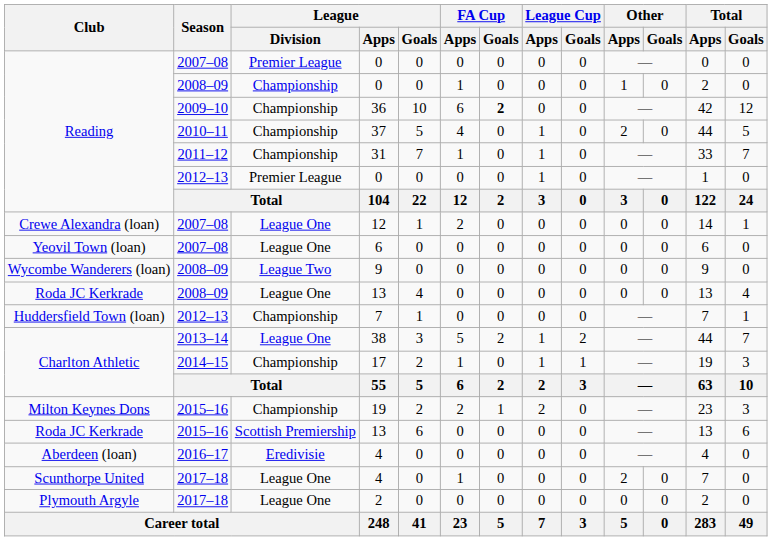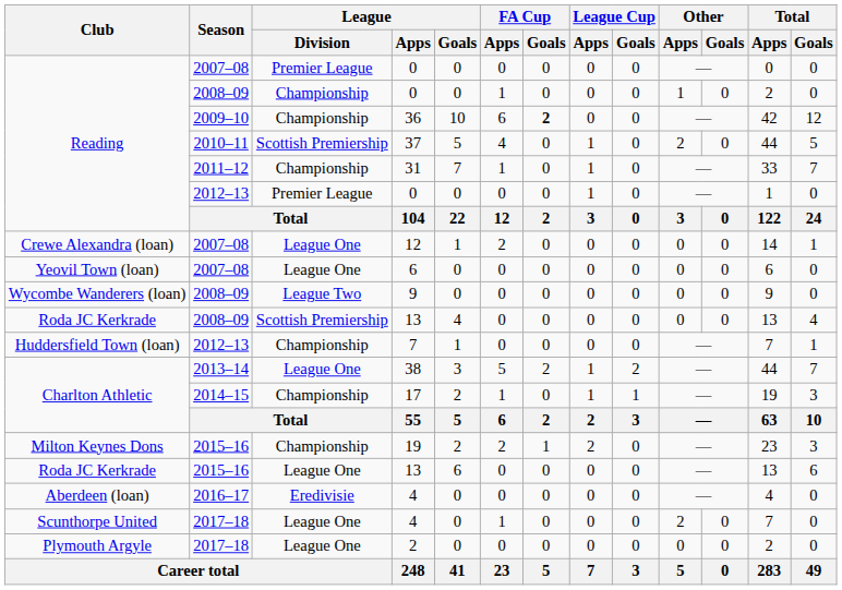 <table class="wikitable" style="text-align:center">
 <tr>
 <th rowspan=2>Club</th>
 <th rowspan=2>Season</th>
 <th colspan=3>League</th>
 <th colspan=2><a href='#'>FA Cup</a></th>
 <th colspan=2><a href='#'>League Cup</a></th>
 <th colspan=2>Other</th>
 <th colspan=2>Total</th>
 </tr>
 <tr>
 <th>Division</th>
 <th>Apps</th>
 <th>Goals</th>
 <th>Apps</th>
 <th>Goals</th>
 <th>Apps</th>
 <th>Goals</th>
 <th>Apps</th>
 <th>Goals</th>
 <th>Apps</th>
 <th>Goals</th>
 </tr>
 <tr>
 <td rowspan=7><a href='#'>Reading</a></td>
 <td><a href='#'>2007–08</a></td>
 <td><a href='#'>Premier League</a></td>
 <td>0</td>
 <td>0</td>
 <td>0</td>
 <td>0</td>
 <td>0</td>
 <td>0</td>
 <td colspan="2">—</td>
 <td>0</td>
 <td>0</td>
 </tr>
 <tr>
 <td><a href='#'>2008–09</a></td>
 <td><a href='#'>Championship</a></td>
 <td>0</td>
 <td>0</td>
 <td>1</td>
 <td>0</td>
 <td>0</td>
 <td>0</td>
 <td>1</td>
 <td>0</td>
 <td>2</td>
 <td>0</td>
 </tr>
 <tr>
 <td><a href='#'>2009–10</a></td>
 <td>Championship</td>
 <td>36</td>
 <td>10</td>
 <td>6</td>
 <td><strong>2</strong></td>
 <td>0</td>
 <td>0</td>
 <td colspan="2">—</td>
 <td>42</td>
 <td>12</td>
 </tr>
 <tr>
 <td><a href='#'>2010–11</a></td>
-<td>Championship</td>
+<td><a href='#'>Scottish Premiership</a></td>
 <td>37</td>
 <td>5</td>
 <td>4</td>
 <td>0</td>
 <td>1</td>
 <td>0</td>
 <td>2</td>
 <td>0</td>
 <td>44</td>
 <td>5</td>
 </tr>
 <tr>
 <td><a href='#'>2011–12</a></td>
 <td>Championship</td>
 <td>31</td>
 <td>7</td>
 <td>1</td>
 <td>0</td>
 <td>1</td>
 <td>0</td>
 <td colspan="2">—</td>
 <td>33</td>
 <td>7</td>
 </tr>
 <tr>
 <td><a href='#'>2012–13</a></td>
 <td>Premier League</td>
 <td>0</td>
 <td>0</td>
 <td>0</td>
 <td>0</td>
 <td>1</td>
 <td>0</td>
 <td colspan="2">—</td>
 <td>1</td>
 <td>0</td>
 </tr>
 <tr>
 <th colspan=2>Total</th>
 <th>104</th>
 <th>22</th>
 <th>12</th>
 <th>2</th>
 <th>3</th>
 <th>0</th>
 <th>3</th>
 <th>0</th>
 <th>122</th>
 <th>24</th>
 </tr>
 <tr>
 <td><a href='#'>Crewe Alexandra</a> (loan)</td>
 <td><a href='#'>2007–08</a></td>
 <td><a href='#'>League One</a></td>
 <td>12</td>
 <td>1</td>
 <td>2</td>
 <td>0</td>
 <td>0</td>
 <td>0</td>
 <td>0</td>
 <td>0</td>
 <td>14</td>
 <td>1</td>
 </tr>
 <tr>
 <td><a href='#'>Yeovil Town</a> (loan)</td>
 <td><a href='#'>2007–08</a></td>
 <td>League One</td>
 <td>6</td>
 <td>0</td>
 <td>0</td>
 <td>0</td>
 <td>0</td>
 <td>0</td>
 <td>0</td>
 <td>0</td>
 <td>6</td>
 <td>0</td>
 </tr>
 <tr>
 <td><a href='#'>Wycombe Wanderers</a> (loan)</td>
 <td><a href='#'>2008–09</a></td>
 <td><a href='#'>League Two</a></td>
 <td>9</td>
 <td>0</td>
 <td>0</td>
 <td>0</td>
 <td>0</td>
 <td>0</td>
 <td>0</td>
 <td>0</td>
 <td>9</td>
 <td>0</td>
 </tr>
 <tr>
 <td><a href='#'>Roda JC Kerkrade</a></td>
 <td><a href='#'>2008–09</a></td>
-<td>League One</td>
+<td><a href='#'>Scottish Premiership</a></td>
 <td>13</td>
 <td>4</td>
 <td>0</td>
 <td>0</td>
 <td>0</td>
 <td>0</td>
 <td>0</td>
 <td>0</td>
 <td>13</td>
 <td>4</td>
 </tr>
 <tr>
 <td><a href='#'>Huddersfield Town</a> (loan)</td>
 <td><a href='#'>2012–13</a></td>
 <td>Championship</td>
 <td>7</td>
 <td>1</td>
 <td>0</td>
 <td>0</td>
 <td>0</td>
 <td>0</td>
 <td colspan="2">—</td>
 <td>7</td>
 <td>1</td>
 </tr>
 <tr>
 <td rowspan=3><a href='#'>Charlton Athletic</a></td>
 <td><a href='#'>2013–14</a></td>
 <td><a href='#'>League One</a></td>
 <td>38</td>
 <td>3</td>
 <td>5</td>
 <td>2</td>
 <td>1</td>
 <td>2</td>
 <td colspan="2">—</td>
 <td>44</td>
 <td>7</td>
 </tr>
 <tr>
 <td><a href='#'>2014–15</a></td>
 <td>Championship</td>
 <td>17</td>
 <td>2</td>
 <td>1</td>
 <td>0</td>
 <td>1</td>
 <td>1</td>
 <td colspan="2">—</td>
 <td>19</td>
 <td>3</td>
 </tr>
 <tr>
 <th colspan=2>Total</th>
 <th>55</th>
 <th>5</th>
 <th>6</th>
 <th>2</th>
 <th>2</th>
 <th>3</th>
 <th colspan="2">—</th>
 <th>63</th>
 <th>10</th>
 </tr>
 <tr>
 <td><a href='#'>Milton Keynes Dons</a></td>
 <td><a href='#'>2015–16</a></td>
 <td>Championship</td>
 <td>19</td>
 <td>2</td>
 <td>2</td>
 <td>1</td>
 <td>2</td>
 <td>0</td>
 <td colspan="2">—</td>
 <td>23</td>
 <td>3</td>
 </tr>
 <tr>
 <td><a href='#'>Roda JC Kerkrade</a></td>
 <td><a href='#'>2015–16</a></td>
-<td><a href='#'>Scottish Premiership</a></td>
+<td>League One</td>
 <td>13</td>
 <td>6</td>
 <td>0</td>
 <td>0</td>
 <td>0</td>
 <td>0</td>
 <td colspan="2">—</td>
 <td>13</td>
 <td>6</td>
 </tr>
 <tr>
 <td><a href='#'>Aberdeen</a> (loan)</td>
 <td><a href='#'>2016–17</a></td>
 <td><a href='#'>Eredivisie</a></td>
 <td>4</td>
 <td>0</td>
 <td>0</td>
 <td>0</td>
 <td>0</td>
 <td>0</td>
 <td colspan="2">—</td>
 <td>4</td>
 <td>0</td>
 </tr>
 <tr>
 <td><a href='#'>Scunthorpe United</a></td>
 <td><a href='#'>2017–18</a></td>
 <td>League One</td>
 <td>4</td>
 <td>0</td>
 <td>1</td>
 <td>0</td>
 <td>0</td>
 <td>0</td>
 <td>2</td>
 <td>0</td>
 <td>7</td>
 <td>0</td>
 </tr>
 <tr>
 <td><a href='#'>Plymouth Argyle</a></td>
 <td><a href='#'>2017–18</a></td>
 <td>League One</td>
 <td>2</td>
 <td>0</td>
 <td>0</td>
 <td>0</td>
 <td>0</td>
 <td>0</td>
 <td>0</td>
 <td>0</td>
 <td>2</td>
 <td>0</td>
 </tr>
 <tr>
 <th colspan=3>Career total</th>
 <th>248</th>
 <th>41</th>
 <th>23</th>
 <th>5</th>
 <th>7</th>
 <th>3</th>
 <th>5</th>
 <th>0</th>
 <th>283</th>
 <th>49</th>
 </tr>
 </table>
